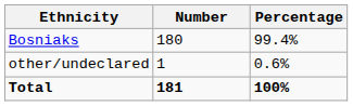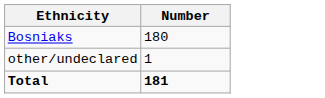 <table class="wikitable">
 <tr>
 <th width="100px">Ethnicity</th>
 <th width="80px">Number</th>
-<th width="80px">Percentage</th>
 </tr>
 <tr>
 <td><a href='#'>Bosniaks</a></td>
 <td>180</td>
-<td>99.4%</td>
 </tr>
 <tr>
 <td>other/undeclared</td>
 <td>1</td>
-<td>0.6%</td>
 </tr>
 <tr>
 <td><strong>Total</strong></td>
 <td><strong>181</strong></td>
-<td><strong>100%</strong></td>
 </tr>
 </table>
